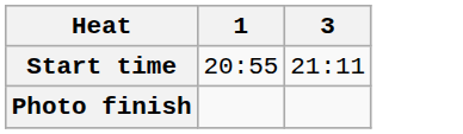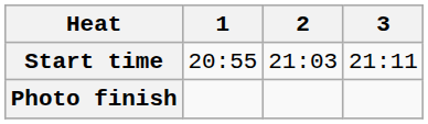 <table class="wikitable" style="text-align:center">
 <tr>
 <th>Heat</th>
 <th>1</th>
+<th>2</th>
 <th>3</th>
 </tr>
 <tr>
 <th>Start time</th>
 <td>20:55</td>
+<td>21:03</td>
 <td>21:11</td>
 </tr>
 <tr>
 <th>Photo finish</th>
 <td></td>
 <td></td>
+<td></td>
 </tr>
 </table>
